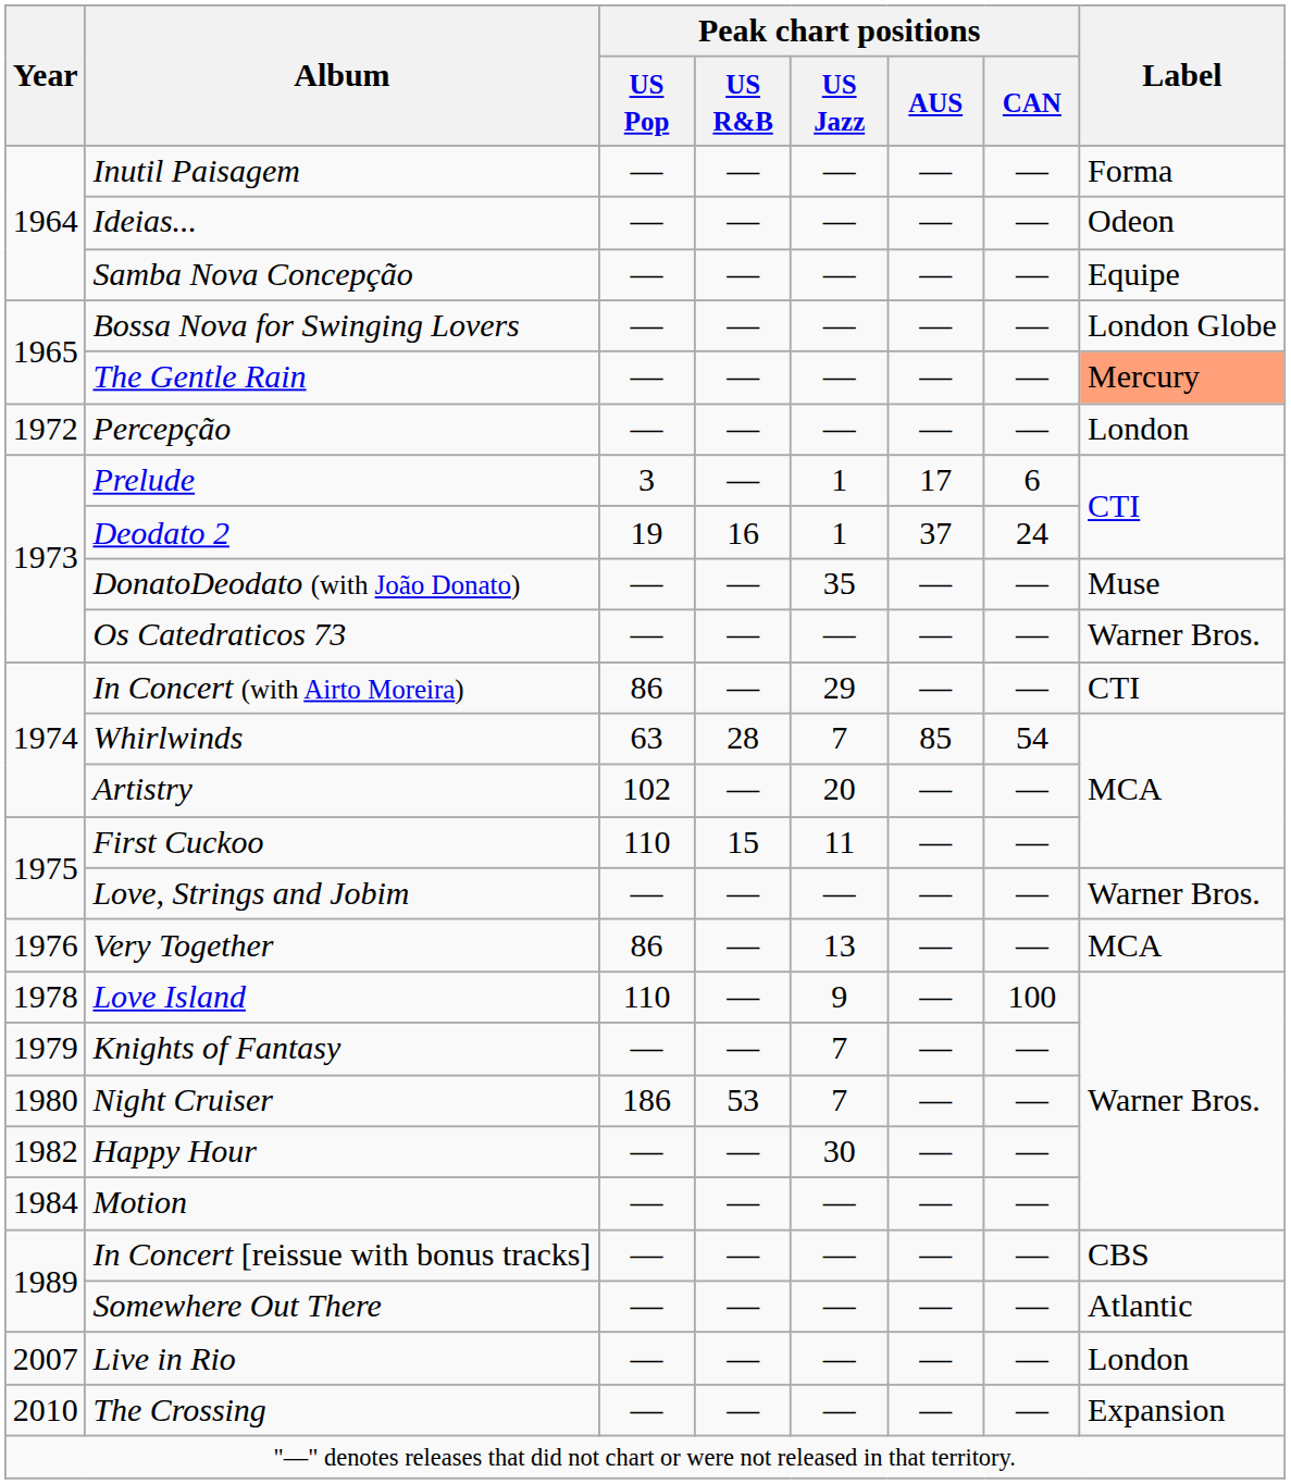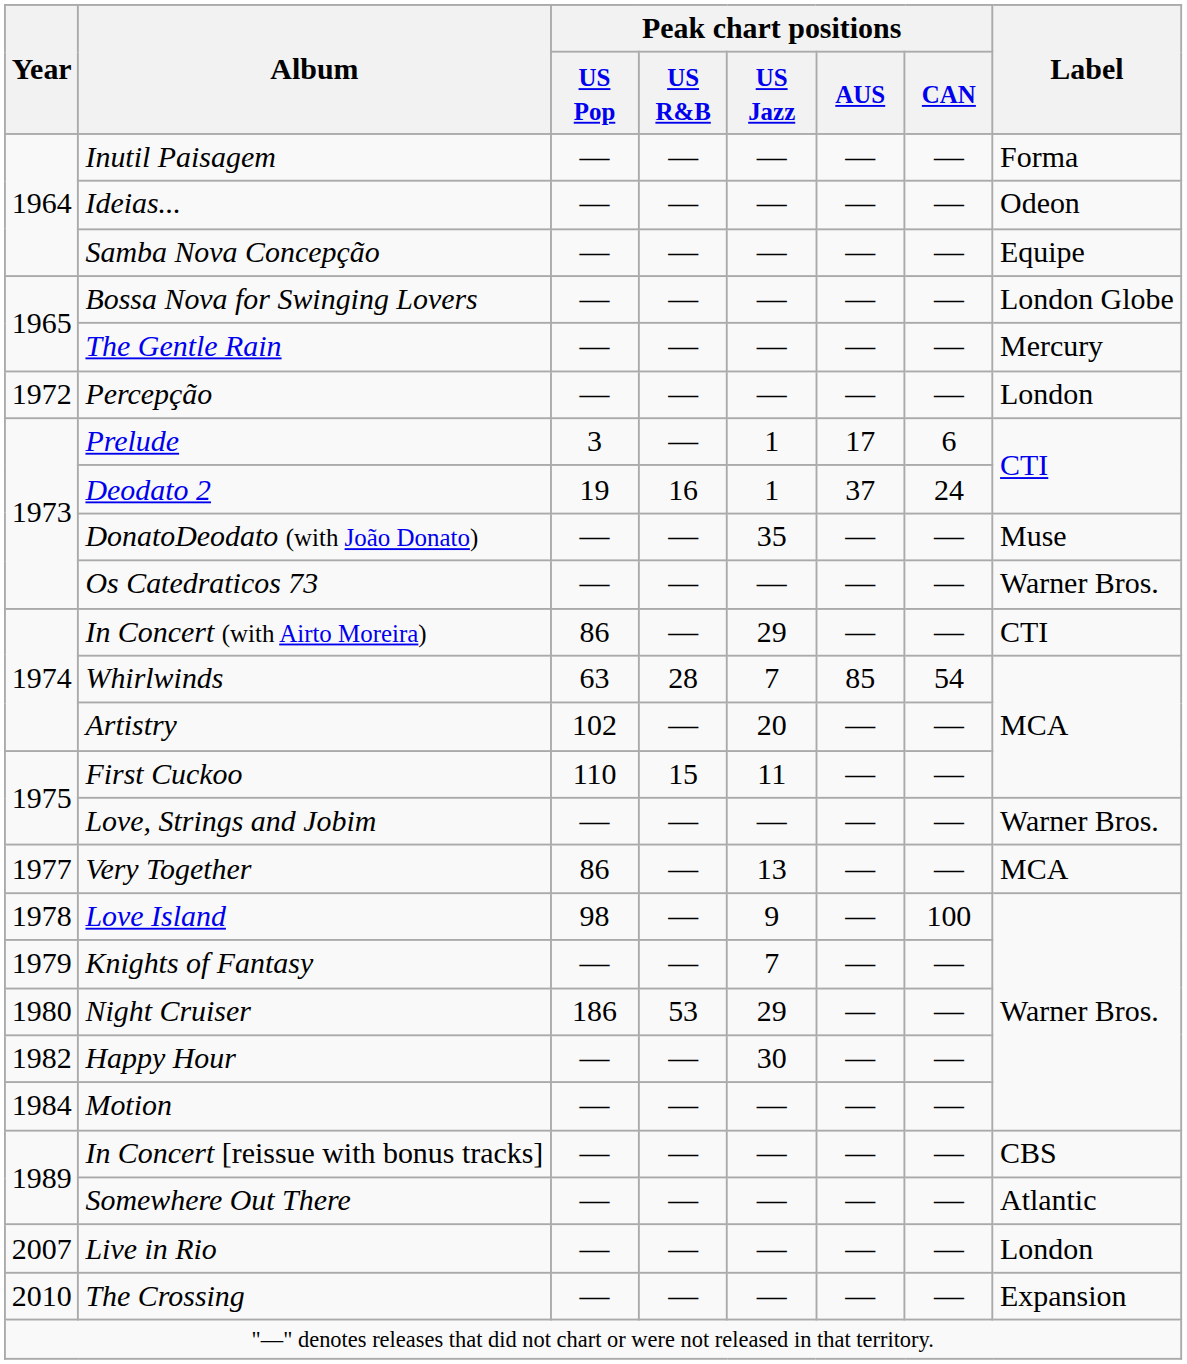 <table class="wikitable">
 <tr>
 <th scope="col" rowspan="2">Year</th>
 <th scope="col" rowspan="2">Album</th>
 <th scope="col" colspan="5">Peak chart positions</th>
 <th scope="col" rowspan="2">Label</th>
 </tr>
 <tr>
 <th style="width:40px;"><small><a href='#'>US Pop</a></small><br></th>
 <th style="width:40px;"><small><a href='#'>US R&B</a></small><br></th>
 <th style="width:40px;"><small><a href='#'>US Jazz</a></small><br></th>
 <th style="width:40px;"><small><a href='#'>AUS</a></small><br></th>
 <th style="width:40px;"><small><a href='#'>CAN</a></small><br></th>
 </tr>
 <tr>
 <td rowspan="3">1964</td>
 <td><em>Inutil Paisagem</em></td>
 <td align=center>―</td>
 <td align=center>―</td>
 <td align=center>―</td>
 <td align=center>―</td>
 <td align=center>―</td>
 <td>Forma</td>
 </tr>
 <tr>
 <td><em>Ideias...</em></td>
 <td align=center>―</td>
 <td align=center>―</td>
 <td align=center>―</td>
 <td align=center>―</td>
 <td align=center>―</td>
 <td>Odeon</td>
 </tr>
 <tr>
 <td><em>Samba Nova Concepção</em></td>
 <td align=center>―</td>
 <td align=center>―</td>
 <td align=center>―</td>
 <td align=center>―</td>
 <td align=center>―</td>
 <td>Equipe</td>
 </tr>
 <tr>
 <td rowspan="2">1965</td>
 <td><em>Bossa Nova for Swinging Lovers</em></td>
 <td align=center>―</td>
 <td align=center>―</td>
 <td align=center>―</td>
 <td align=center>―</td>
 <td align=center>―</td>
 <td>London Globe</td>
 </tr>
 <tr>
 <td><em><a href='#'>The Gentle Rain</a></em></td>
 <td align=center>―</td>
 <td align=center>―</td>
 <td align=center>―</td>
 <td align=center>―</td>
 <td align=center>―</td>
-<td style="background: lightsalmon;">Mercury</td>
+<td>Mercury</td>
 </tr>
 <tr>
 <td>1972</td>
 <td><em>Percepção</em></td>
 <td align=center>―</td>
 <td align=center>―</td>
 <td align=center>―</td>
 <td align=center>―</td>
 <td align=center>―</td>
 <td>London</td>
 </tr>
 <tr>
 <td rowspan="4">1973</td>
 <td><em><a href='#'>Prelude</a></em></td>
 <td align=center>3</td>
 <td align=center>―</td>
 <td align=center>1</td>
 <td align=center>17</td>
 <td align=center>6</td>
 <td rowspan="2"><a href='#'>CTI</a></td>
 </tr>
 <tr>
 <td><em><a href='#'>Deodato 2</a></em></td>
 <td align=center>19</td>
 <td align=center>16</td>
 <td align=center>1</td>
 <td align=center>37</td>
 <td align=center>24</td>
 </tr>
 <tr>
 <td><em>DonatoDeodato</em> <small>(with <a href='#'>João Donato</a>)</small></td>
 <td align=center>―</td>
 <td align=center>―</td>
 <td align=center>35</td>
 <td align=center>―</td>
 <td align=center>―</td>
 <td>Muse</td>
 </tr>
 <tr>
 <td><em>Os Catedraticos 73</em></td>
 <td align=center>―</td>
 <td align=center>―</td>
 <td align=center>―</td>
 <td align=center>―</td>
 <td align=center>―</td>
 <td>Warner Bros.</td>
 </tr>
 <tr>
 <td rowspan="3">1974</td>
 <td><em>In Concert</em> <small>(with <a href='#'>Airto Moreira</a>)</small></td>
 <td align=center>86</td>
 <td align=center>―</td>
 <td align=center>29</td>
 <td align=center>―</td>
 <td align=center>―</td>
 <td>CTI</td>
 </tr>
 <tr>
 <td><em>Whirlwinds</em></td>
 <td align=center>63</td>
 <td align=center>28</td>
 <td align=center>7</td>
 <td align=center>85</td>
 <td align=center>54</td>
 <td rowspan="3">MCA</td>
 </tr>
 <tr>
 <td><em>Artistry</em></td>
 <td align=center>102</td>
 <td align=center>―</td>
 <td align=center>20</td>
 <td align=center>―</td>
 <td align=center>―</td>
 </tr>
 <tr>
 <td rowspan="2">1975</td>
 <td><em>First Cuckoo</em></td>
 <td align=center>110</td>
 <td align=center>15</td>
 <td align=center>11</td>
 <td align=center>―</td>
 <td align=center>―</td>
 </tr>
 <tr>
 <td><em>Love, Strings and Jobim</em></td>
 <td align=center>―</td>
 <td align=center>―</td>
 <td align=center>―</td>
 <td align=center>―</td>
 <td align=center>―</td>
 <td>Warner Bros.</td>
 </tr>
 <tr>
-<td>1976</td>
+<td>1977</td>
 <td><em>Very Together</em></td>
 <td align=center>86</td>
 <td align=center>―</td>
 <td align=center>13</td>
 <td align=center>―</td>
 <td align=center>―</td>
 <td>MCA</td>
 </tr>
 <tr>
 <td>1978</td>
 <td><em><a href='#'>Love Island</a></em></td>
-<td align=center>110</td>
+<td align=center>98</td>
 <td align=center>―</td>
 <td align=center>9</td>
 <td align=center>―</td>
 <td align=center>100</td>
 <td rowspan="5">Warner Bros.</td>
 </tr>
 <tr>
 <td>1979</td>
 <td><em>Knights of Fantasy</em></td>
 <td align=center>―</td>
 <td align=center>―</td>
 <td align=center>7</td>
 <td align=center>―</td>
 <td align=center>―</td>
 </tr>
 <tr>
 <td>1980</td>
 <td><em>Night Cruiser</em></td>
 <td align=center>186</td>
 <td align=center>53</td>
-<td align=center>7</td>
+<td align=center>29</td>
 <td align=center>―</td>
 <td align=center>―</td>
 </tr>
 <tr>
 <td>1982</td>
 <td><em>Happy Hour</em></td>
 <td align=center>―</td>
 <td align=center>―</td>
 <td align=center>30</td>
 <td align=center>―</td>
 <td align=center>―</td>
 </tr>
 <tr>
 <td>1984</td>
 <td><em>Motion</em></td>
 <td align=center>―</td>
 <td align=center>―</td>
 <td align=center>―</td>
 <td align=center>―</td>
 <td align=center>―</td>
 </tr>
 <tr>
 <td rowspan="2">1989</td>
 <td><em>In Concert</em> [reissue with bonus tracks]</td>
 <td align=center>―</td>
 <td align=center>―</td>
 <td align=center>―</td>
 <td align=center>―</td>
 <td align=center>―</td>
 <td>CBS</td>
 </tr>
 <tr>
 <td><em>Somewhere Out There</em></td>
 <td align=center>―</td>
 <td align=center>―</td>
 <td align=center>―</td>
 <td align=center>―</td>
 <td align=center>―</td>
 <td>Atlantic</td>
 </tr>
 <tr>
 <td>2007</td>
 <td><em>Live in Rio</em></td>
 <td align=center>―</td>
 <td align=center>―</td>
 <td align=center>―</td>
 <td align=center>―</td>
 <td align=center>―</td>
 <td>London</td>
 </tr>
 <tr>
 <td>2010</td>
 <td><em>The Crossing</em></td>
 <td align=center>―</td>
 <td align=center>―</td>
 <td align=center>―</td>
 <td align=center>―</td>
 <td align=center>―</td>
 <td>Expansion</td>
 </tr>
 <tr>
 <td colspan="8" style="text-align:center; font-size:9pt;">"—" denotes releases that did not chart or were not released in that territory.</td>
 </tr>
 </table>
